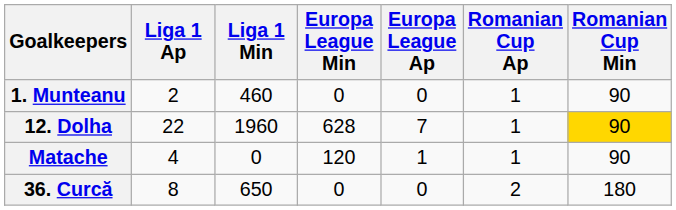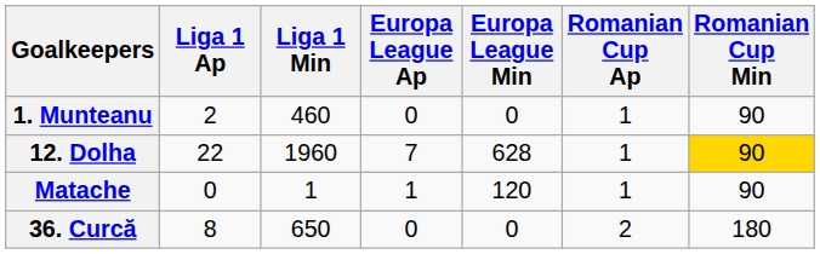 <table class="wikitable sortable" style="text-align:center">
 <tr>
 <th>Goalkeepers</th>
 <th width="60"><a href='#'>Liga 1</a><br>Ap</th>
 <th width="60"><a href='#'>Liga 1</a><br>Min</th>
+<th width="60"><a href='#'>Europa League</a><br>Ap</th>
 <th width="60"><a href='#'>Europa League</a><br>Min</th>
-<th width="60"><a href='#'>Europa League</a><br>Ap</th>
 <th width="60"><a href='#'>Romanian Cup</a><br>Ap</th>
 <th width="60"><a href='#'>Romanian Cup</a><br>Min</th>
 </tr>
 <tr>
 <th>1. <a href='#'>Munteanu</a></th>
 <td>2</td>
 <td>460</td>
 <td>0</td>
 <td>0</td>
 <td>1</td>
 <td>90</td>
 </tr>
 <tr>
 <th>12. <a href='#'>Dolha</a></th>
 <td>22</td>
 <td>1960</td>
+<td>7</td>
 <td>628</td>
-<td>7</td>
 <td>1</td>
 <td style="background: gold;">90</td>
 </tr>
 <tr>
 <th><a href='#'>Matache</a></th>
-<td>4</td>
 <td>0</td>
+<td>1</td>
+<td>1</td>
 <td>120</td>
-<td>1</td>
 <td>1</td>
 <td>90</td>
 </tr>
 <tr>
 <th>36. <a href='#'>Curcă</a></th>
 <td>8</td>
 <td>650</td>
 <td>0</td>
 <td>0</td>
 <td>2</td>
 <td>180</td>
 </tr>
 </table>
